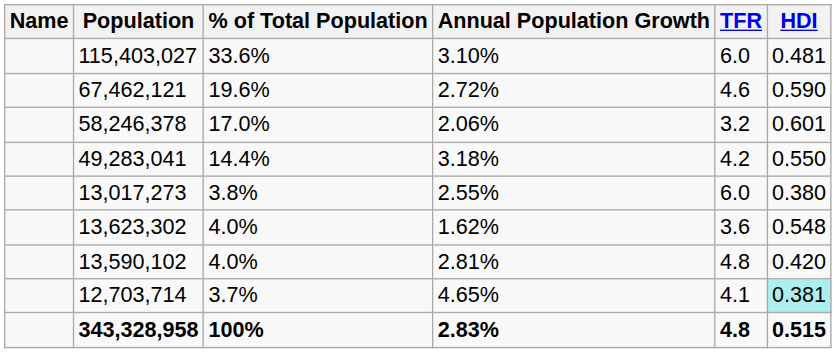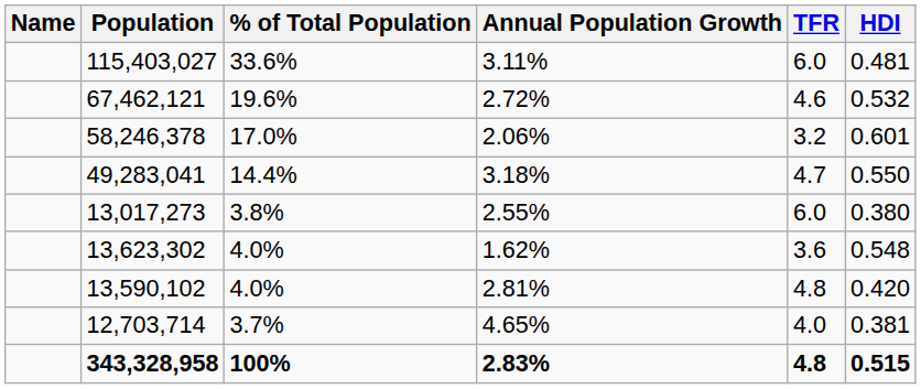 <table class="wikitable sortable mw-collapsible col1left col2right defaultcenter">
 <tr>
 <th>Name</th>
 <th>Population</th>
 <th scope="col" style="text-align:center">% of Total Population</th>
 <th scope="col" style="text-align:center">Annual Population Growth</th>
 <th><a href='#'>TFR</a></th>
 <th><a href='#'>HDI</a></th>
 </tr>
 <tr>
 <td></td>
 <td>115,403,027</td>
 <td>33.6%</td>
-<td>3.10%</td>
+<td>3.11%</td>
 <td>6.0</td>
 <td>0.481</td>
 </tr>
 <tr>
 <td></td>
 <td>67,462,121</td>
 <td>19.6%</td>
 <td>2.72%</td>
 <td>4.6</td>
-<td>0.590</td>
+<td>0.532</td>
 </tr>
 <tr>
 <td></td>
 <td>58,246,378</td>
 <td>17.0%</td>
 <td>2.06%</td>
 <td>3.2</td>
 <td>0.601</td>
 </tr>
 <tr>
 <td></td>
 <td>49,283,041</td>
 <td>14.4%</td>
 <td>3.18%</td>
-<td>4.2</td>
+<td>4.7</td>
 <td>0.550</td>
 </tr>
 <tr>
 <td></td>
 <td>13,017,273</td>
 <td>3.8%</td>
 <td>2.55%</td>
 <td>6.0</td>
 <td>0.380</td>
 </tr>
 <tr>
 <td></td>
 <td>13,623,302</td>
 <td>4.0%</td>
 <td>1.62%</td>
 <td>3.6</td>
 <td>0.548</td>
 </tr>
 <tr>
 <td></td>
 <td>13,590,102</td>
 <td>4.0%</td>
 <td>2.81%</td>
 <td>4.8</td>
 <td>0.420</td>
 </tr>
 <tr>
 <td></td>
 <td>12,703,714</td>
 <td>3.7%</td>
 <td>4.65%</td>
-<td>4.1</td>
-<td style="background: paleturquoise;">0.381</td>
+<td>4.0</td>
+<td>0.381</td>
 </tr>
 <tr>
 <td><strong></strong></td>
 <td><strong>343,328,958</strong></td>
 <td><strong>100%</strong></td>
 <td><strong>2.83%</strong></td>
 <td><strong>4.8</strong></td>
 <td><strong>0.515</strong></td>
 </tr>
 </table>
